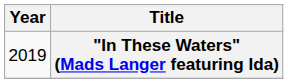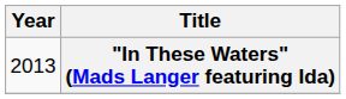 <table class="wikitable plainrowheaders" style="text-align:center;" border="1">
 <tr>
 <th scope="col">Year</th>
 <th scope="col">Title</th>
 </tr>
 <tr>
-<td>2019</td>
+<td>2013</td>
 <th scope="row">"In These Waters"<br><span>(<a href='#'>Mads Langer</a> featuring Ida)</span></th>
 </tr>
 <tr>
 </tr>
 </table>
